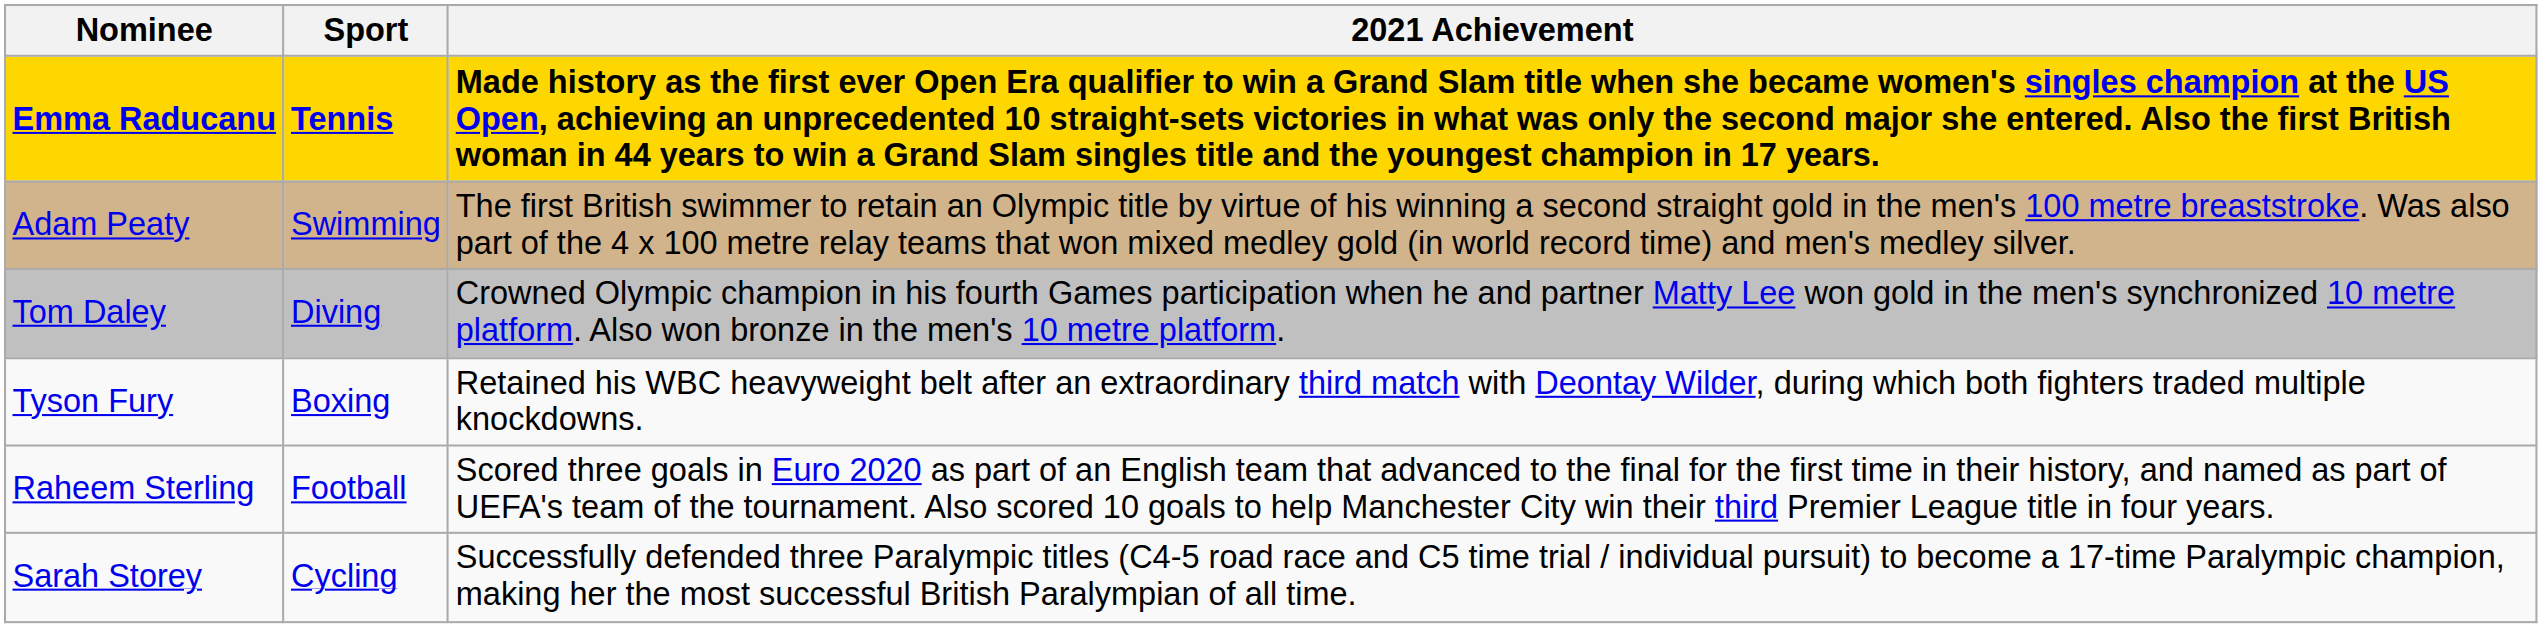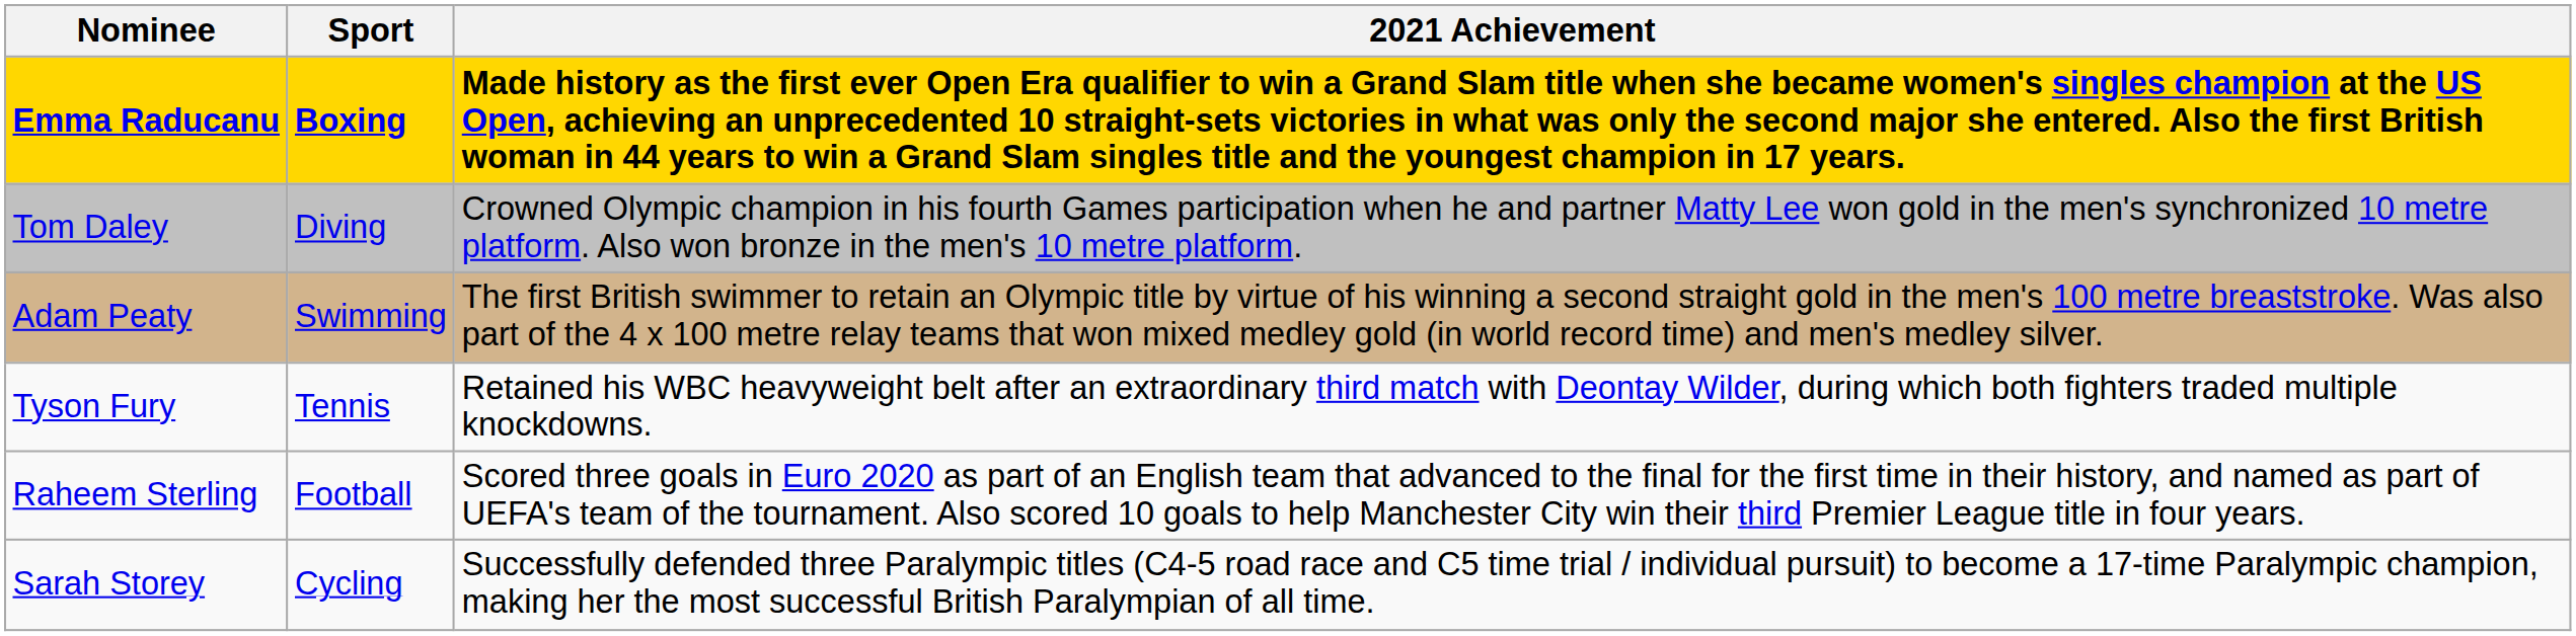 <table class="wikitable">
 <tr>
 <th>Nominee</th>
 <th>Sport</th>
 <th>2021 Achievement</th>
 </tr>
 <tr style="font-weight:bold; background:gold;">
 <td nowrap><a href='#'>Emma Raducanu</a></td>
-<td nowrap><a href='#'>Tennis</a></td>
+<td nowrap><a href='#'>Boxing</a></td>
 <td>Made history as the first ever Open Era qualifier to win a Grand Slam title when she became women's <a href='#'>singles champion</a> at the <a href='#'>US Open</a>, achieving an unprecedented 10 straight-sets victories in what was only the second major she entered. Also the first British woman in 44 years to win a Grand Slam singles title and the youngest champion in 17 years.</td>
+</tr>
+<tr style="background:silver;">
+<td nowrap><a href='#'>Tom Daley</a></td>
+<td nowrap><a href='#'>Diving</a></td>
+<td>Crowned Olympic champion in his fourth Games participation when he and partner <a href='#'>Matty Lee</a> won gold in the men's synchronized <a href='#'>10 metre platform</a>. Also won bronze in the men's <a href='#'>10 metre platform</a>.</td>
 </tr>
 <tr style="background:tan;">
 <td><a href='#'>Adam Peaty</a></td>
 <td><a href='#'>Swimming</a></td>
 <td>The first British swimmer to retain an Olympic title by virtue of his winning a second straight gold in the men's <a href='#'>100 metre breaststroke</a>. Was also part of the 4 x 100 metre relay teams that won mixed medley gold (in world record time) and men's medley silver.</td>
 </tr>
-<tr style="background:silver;">
-<td nowrap><a href='#'>Tom Daley</a></td>
-<td nowrap><a href='#'>Diving</a></td>
-<td>Crowned Olympic champion in his fourth Games participation when he and partner <a href='#'>Matty Lee</a> won gold in the men's synchronized <a href='#'>10 metre platform</a>. Also won bronze in the men's <a href='#'>10 metre platform</a>.</td>
-</tr>
 <tr>
 <td nowrap><a href='#'>Tyson Fury</a></td>
-<td nowrap><a href='#'>Boxing</a></td>
+<td nowrap><a href='#'>Tennis</a></td>
 <td>Retained his WBC heavyweight belt after an extraordinary <a href='#'>third match</a> with <a href='#'>Deontay Wilder</a>, during which both fighters traded multiple knockdowns.</td>
 </tr>
 <tr>
 <td nowrap><a href='#'>Raheem Sterling</a></td>
 <td nowrap><a href='#'>Football</a></td>
 <td>Scored three goals in <a href='#'>Euro 2020</a> as part of an English team that advanced to the final for the first time in their history, and named as part of UEFA's team of the tournament. Also scored 10 goals to help Manchester City win their <a href='#'>third</a> Premier League title in four years.</td>
 </tr>
 <tr>
 <td nowrap><a href='#'>Sarah Storey</a></td>
 <td nowrap><a href='#'>Cycling</a></td>
 <td>Successfully defended three Paralympic titles (C4-5 road race and C5 time trial / individual pursuit) to become a 17-time Paralympic champion, making her the most successful British Paralympian of all time.</td>
 </tr>
 </table>
